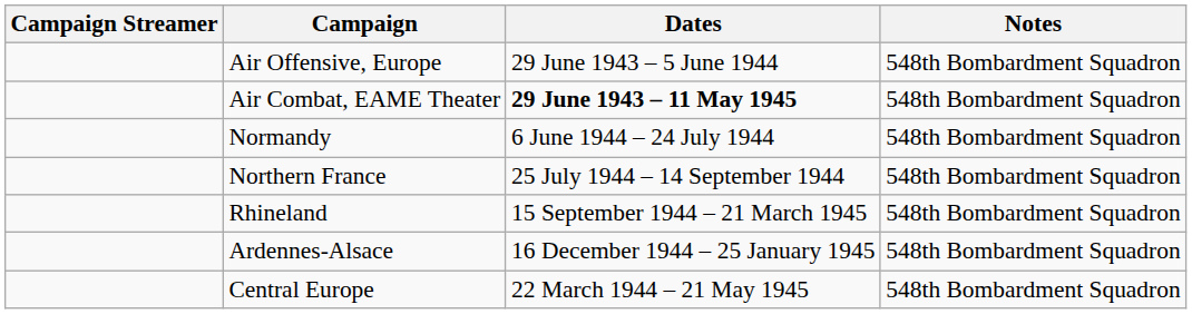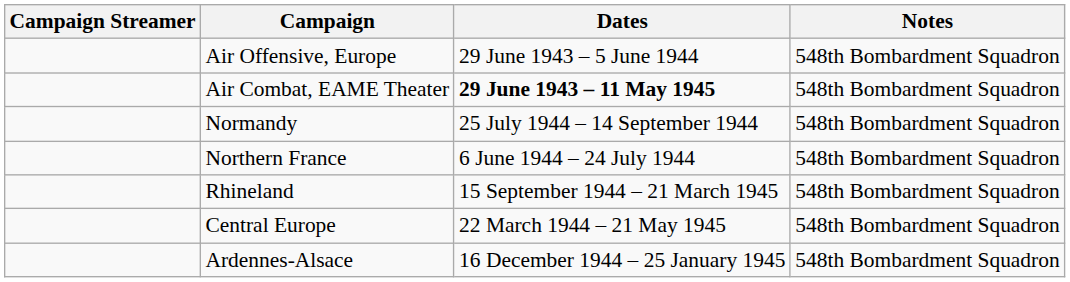 <table class="wikitable">
 <tr style="background:#efefef;">
 <th>Campaign Streamer</th>
 <th>Campaign</th>
 <th>Dates</th>
 <th>Notes</th>
 </tr>
 <tr>
 <td></td>
 <td>Air Offensive, Europe</td>
 <td>29 June 1943 – 5 June 1944</td>
 <td>548th Bombardment Squadron</td>
 </tr>
 <tr>
 <td></td>
 <td>Air Combat, EAME Theater</td>
 <td><strong>29 June 1943 – 11 May 1945</strong></td>
 <td>548th Bombardment Squadron</td>
 </tr>
 <tr>
 <td></td>
 <td>Normandy</td>
-<td>6 June 1944 – 24 July 1944</td>
+<td>25 July 1944 – 14 September 1944</td>
 <td>548th Bombardment Squadron</td>
 </tr>
 <tr>
 <td></td>
 <td>Northern France</td>
-<td>25 July 1944 – 14 September 1944</td>
+<td>6 June 1944 – 24 July 1944</td>
 <td>548th Bombardment Squadron</td>
 </tr>
 <tr>
 <td></td>
 <td>Rhineland</td>
 <td>15 September 1944 – 21 March 1945</td>
 <td>548th Bombardment Squadron</td>
 </tr>
 <tr>
 <td></td>
+<td>Central Europe</td>
+<td>22 March 1944 – 21 May 1945</td>
+<td>548th Bombardment Squadron</td>
+</tr>
+<tr>
+<td></td>
 <td>Ardennes-Alsace</td>
 <td>16 December 1944 – 25 January 1945</td>
 <td>548th Bombardment Squadron</td>
 </tr>
-<tr>
-<td></td>
-<td>Central Europe</td>
-<td>22 March 1944 – 21 May 1945</td>
-<td>548th Bombardment Squadron</td>
-</tr>
 </table>
